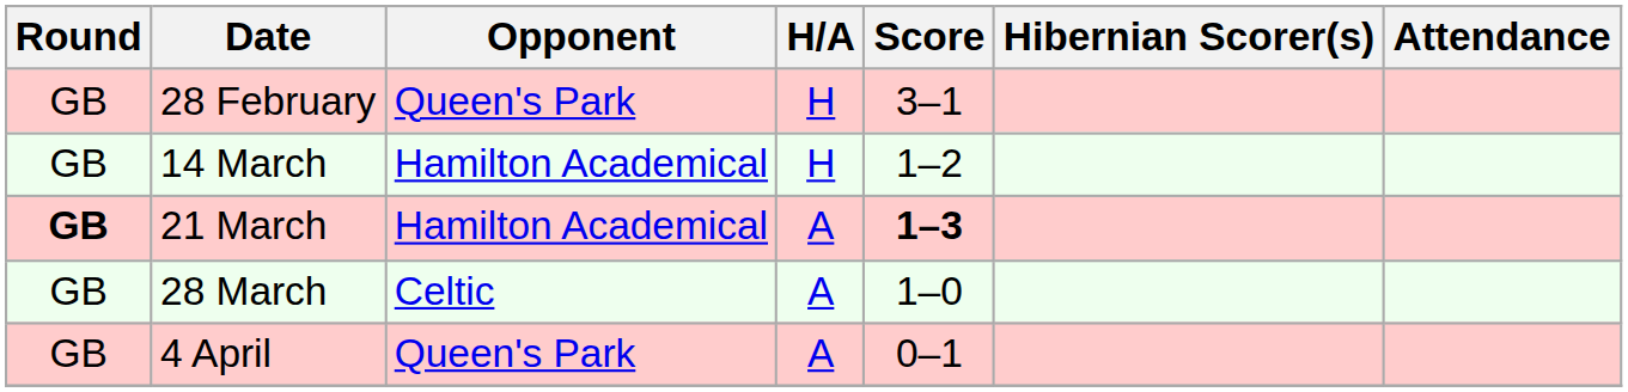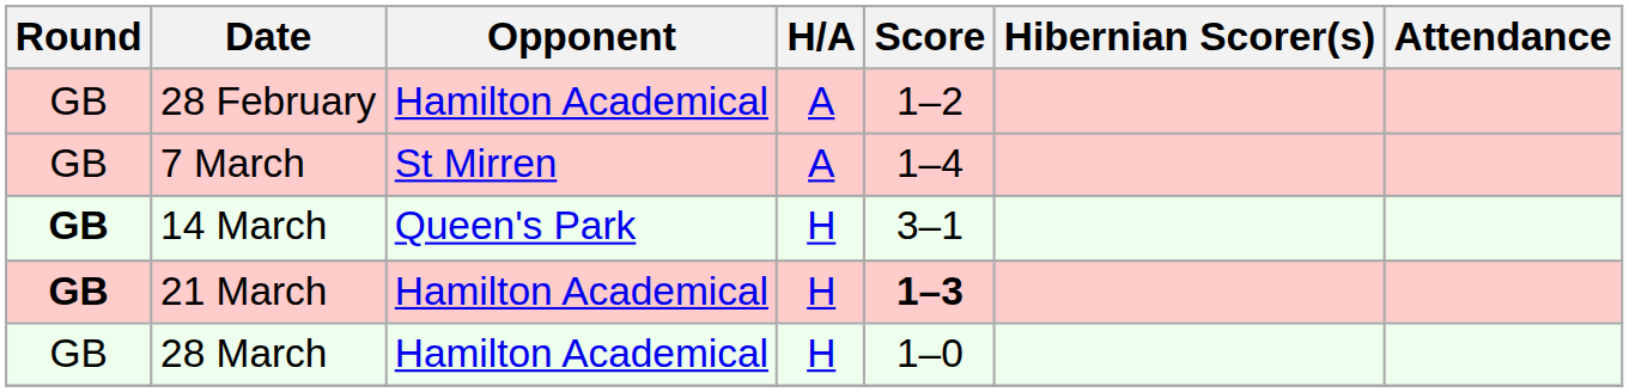 <table class="wikitable" style="text-align:center">
 <tr>
 <th>Round</th>
 <th>Date</th>
 <th>Opponent</th>
 <th>H/A</th>
 <th>Score</th>
 <th>Hibernian Scorer(s)</th>
 <th>Attendance</th>
 </tr>
 <tr bgcolor=#FFCCCC>
 <td>GB</td>
 <td align=left>28 February</td>
-<td align=left><a href='#'>Queen's Park</a></td>
-<td><a href='#'>H</a></td>
-<td>3–1</td>
+<td align=left><a href='#'>Hamilton Academical</a></td>
+<td><a href='#'>A</a></td>
+<td>1–2</td>
+<td align=left></td>
+<td></td>
+</tr>
+<tr bgcolor=#FFCCCC>
+<td>GB</td>
+<td align=left>7 March</td>
+<td align=left><a href='#'>St Mirren</a></td>
+<td><a href='#'>A</a></td>
+<td>1–4</td>
 <td align=left></td>
 <td></td>
 </tr>
 <tr bgcolor=#EEFFEE>
-<td>GB</td>
+<td><strong>GB</strong></td>
 <td align=left>14 March</td>
-<td align=left><a href='#'>Hamilton Academical</a></td>
+<td align=left><a href='#'>Queen's Park</a></td>
 <td><a href='#'>H</a></td>
-<td>1–2</td>
+<td>3–1</td>
 <td align=left></td>
 <td></td>
 </tr>
 <tr bgcolor=#FFCCCC>
 <td><strong>GB</strong></td>
 <td align=left>21 March</td>
 <td align=left><a href='#'>Hamilton Academical</a></td>
-<td><a href='#'>A</a></td>
+<td><a href='#'>H</a></td>
 <td><strong>1–3</strong></td>
 <td align=left></td>
 <td></td>
 </tr>
 <tr bgcolor=#EEFFEE>
 <td>GB</td>
 <td align=left>28 March</td>
-<td align=left><a href='#'>Celtic</a></td>
-<td><a href='#'>A</a></td>
+<td align=left><a href='#'>Hamilton Academical</a></td>
+<td><a href='#'>H</a></td>
 <td>1–0</td>
-<td align=left></td>
-<td></td>
-</tr>
-<tr bgcolor=#FFCCCC>
-<td>GB</td>
-<td align=left>4 April</td>
-<td align=left><a href='#'>Queen's Park</a></td>
-<td><a href='#'>A</a></td>
-<td>0–1</td>
 <td align=left></td>
 <td></td>
 </tr>
 <tr>
 </tr>
 </table>
